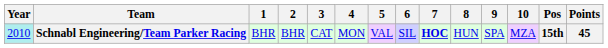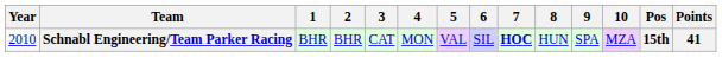 <table class="wikitable" style="text-align:center; font-size:90%">
 <tr>
 <th>Year</th>
 <th>Team</th>
 <th>1</th>
 <th>2</th>
 <th>3</th>
 <th>4</th>
 <th>5</th>
 <th>6</th>
 <th>7</th>
 <th>8</th>
 <th>9</th>
 <th>10</th>
 <th>Pos</th>
 <th>Points</th>
 </tr>
 <tr>
-<td style="background: paleturquoise;"><a href='#'>2010</a></td>
+<td><a href='#'>2010</a></td>
 <th>Schnabl Engineering/<a href='#'>Team Parker Racing</a></th>
 <td style="background:#DFFFDF;"><a href='#'>BHR</a><br></td>
 <td style="background:#DFFFDF;"><a href='#'>BHR</a><br></td>
 <td style="background:#DFFFDF;"><a href='#'>CAT</a><br></td>
 <td style="background:#DFFFDF;"><a href='#'>MON</a><br></td>
 <td style="background:#EFCFFF;"><a href='#'>VAL</a><br></td>
 <td style="background:#CFCFFF;"><a href='#'>SIL</a><br></td>
 <td style="background:#DFFFDF;"><strong><a href='#'>HOC</a><br></strong></td>
 <td style="background:#DFFFDF;"><a href='#'>HUN</a><br></td>
 <td style="background:#DFFFDF;"><a href='#'>SPA</a><br></td>
 <td style="background:#EFCFFF;"><a href='#'>MZA</a><br></td>
 <th><strong>15th</strong></th>
-<th><strong>45</strong></th>
+<th><strong>41</strong></th>
 </tr>
 </table>
